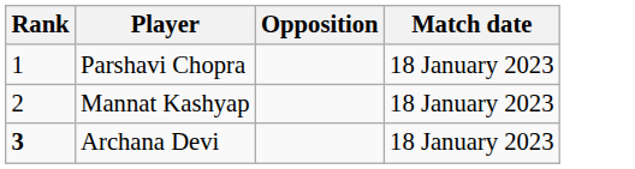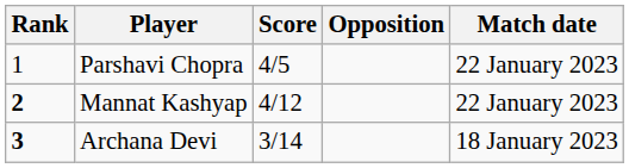 <table class="wikitable">
 <tr>
 <th>Rank</th>
 <th>Player</th>
+<th>Score</th>
 <th>Opposition</th>
 <th>Match date</th>
 </tr>
 <tr>
 <td>1</td>
 <td>Parshavi Chopra</td>
+<td>4/5</td>
 <td></td>
-<td>18 January 2023</td>
+<td>22 January 2023</td>
 </tr>
 <tr>
-<td>2</td>
+<td><strong>2</strong></td>
 <td>Mannat Kashyap</td>
+<td>4/12</td>
 <td></td>
-<td>18 January 2023</td>
+<td>22 January 2023</td>
 </tr>
 <tr>
 <td><strong>3</strong></td>
 <td>Archana Devi</td>
+<td>3/14</td>
 <td></td>
 <td>18 January 2023</td>
 </tr>
 </table>
